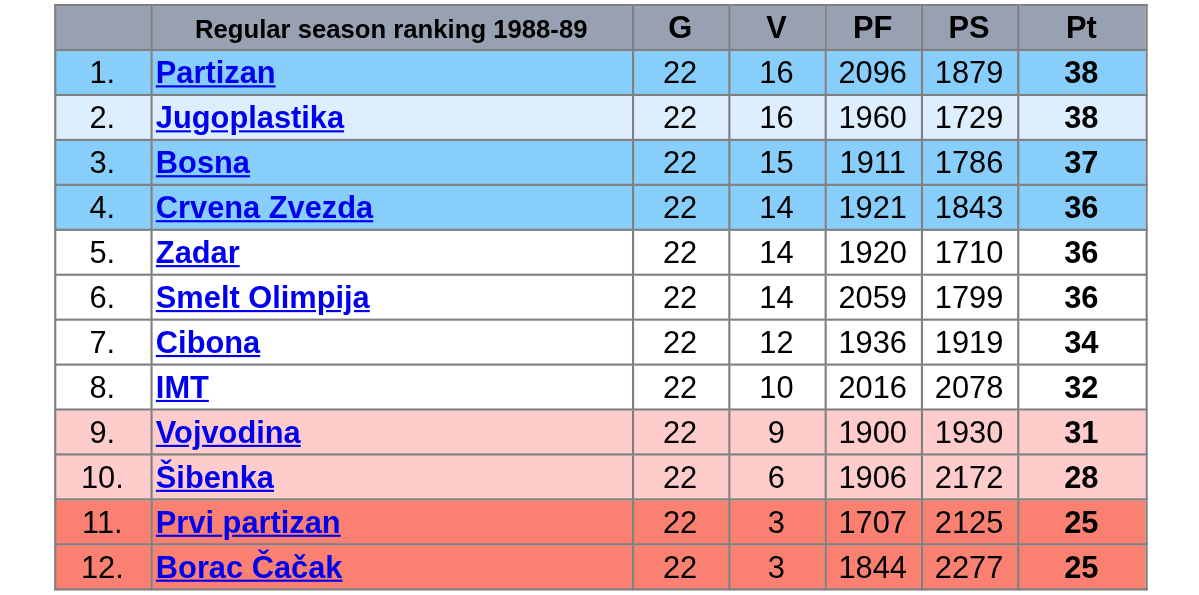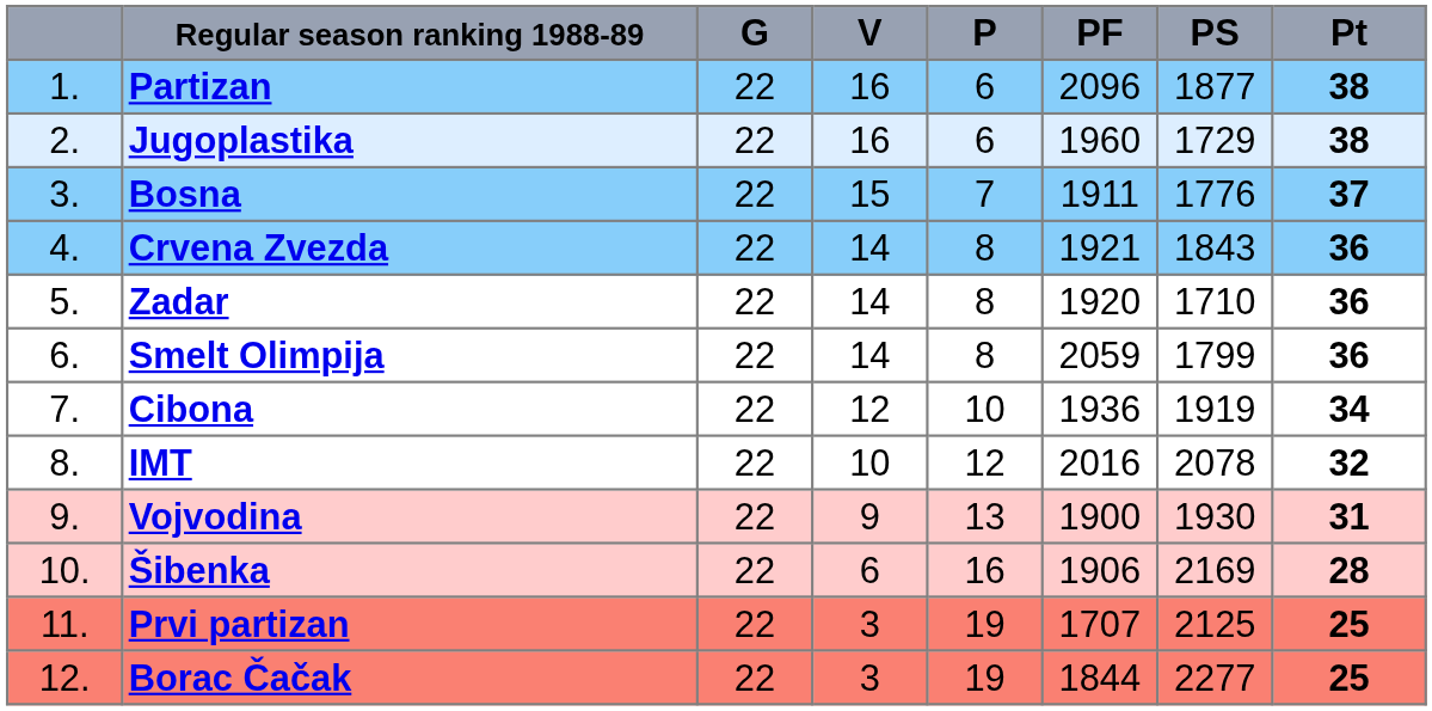 <table align=center style="font-size: 90%; border-collapse:collapse" border=1 cellspacing=0 cellpadding=2>
 <tr align=center bgcolor=#98A1B2>
 <th width=40></th>
 <th width=220><span><small>Regular season ranking 1988-89</small></span></th>
 <th width="40"><span>G</span></th>
 <th width="40"><span>V</span></th>
+<th width="40"><span>P</span></th>
 <th width="40"><span>PF</span></th>
 <th width="40"><span>PS</span></th>
 <th width="55"><span>Pt</span></th>
 </tr>
 <tr align=center style="background:#87CEFA">
 <td>1.</td>
 <td style="text-align:left;"><strong><a href='#'>Partizan</a></strong></td>
 <td>22</td>
 <td>16</td>
+<td>6</td>
 <td>2096</td>
-<td>1879</td>
+<td>1877</td>
 <td><strong>38</strong></td>
 </tr>
 <tr align=center style="background:#DDEEFF">
 <td>2.</td>
 <td style="text-align:left;"><strong><a href='#'>Jugoplastika</a></strong></td>
 <td>22</td>
 <td>16</td>
+<td>6</td>
 <td>1960</td>
 <td>1729</td>
 <td><strong>38</strong></td>
 </tr>
 <tr align=center style="background:#87CEFA">
 <td>3.</td>
 <td style="text-align:left;"><strong><a href='#'>Bosna</a></strong></td>
 <td>22</td>
 <td>15</td>
+<td>7</td>
 <td>1911</td>
-<td>1786</td>
+<td>1776</td>
 <td><strong>37</strong></td>
 </tr>
 <tr align=center style="background:#87CEFA">
 <td>4.</td>
 <td style="text-align:left;"><strong><a href='#'>Crvena Zvezda</a></strong></td>
 <td>22</td>
 <td>14</td>
+<td>8</td>
 <td>1921</td>
 <td>1843</td>
 <td><strong>36</strong></td>
 </tr>
 <tr align=center>
 <td>5.</td>
 <td style="text-align:left;"><strong><a href='#'>Zadar</a></strong></td>
 <td>22</td>
 <td>14</td>
+<td>8</td>
 <td>1920</td>
 <td>1710</td>
 <td><strong>36</strong></td>
 </tr>
 <tr align=center>
 <td>6.</td>
 <td style="text-align:left;"><strong><a href='#'>Smelt Olimpija</a></strong></td>
 <td>22</td>
 <td>14</td>
+<td>8</td>
 <td>2059</td>
 <td>1799</td>
 <td><strong>36</strong></td>
 </tr>
 <tr align=center>
 <td>7.</td>
 <td style="text-align:left;"><strong><a href='#'>Cibona</a></strong></td>
 <td>22</td>
 <td>12</td>
+<td>10</td>
 <td>1936</td>
 <td>1919</td>
 <td><strong>34</strong></td>
 </tr>
 <tr align=center>
 <td>8.</td>
 <td style="text-align:left;"><strong><a href='#'>IMT</a></strong></td>
 <td>22</td>
 <td>10</td>
+<td>12</td>
 <td>2016</td>
 <td>2078</td>
 <td><strong>32</strong></td>
 </tr>
 <tr align=center style="background:#FFCCCC">
 <td>9.</td>
 <td style="text-align:left;"><strong><a href='#'>Vojvodina</a></strong></td>
 <td>22</td>
 <td>9</td>
+<td>13</td>
 <td>1900</td>
 <td>1930</td>
 <td><strong>31</strong></td>
 </tr>
 <tr align=center style="background:#FFCCCC">
 <td>10.</td>
 <td style="text-align:left;"><strong><a href='#'>Šibenka</a></strong></td>
 <td>22</td>
 <td>6</td>
+<td>16</td>
 <td>1906</td>
-<td>2172</td>
+<td>2169</td>
 <td><strong>28</strong></td>
 </tr>
 <tr align=center style="background:#FA8072">
 <td>11.</td>
 <td style="text-align:left;"><strong><a href='#'>Prvi partizan</a></strong></td>
 <td>22</td>
 <td>3</td>
+<td>19</td>
 <td>1707</td>
 <td>2125</td>
 <td><strong>25</strong></td>
 </tr>
 <tr align=center style="background:#FA8072">
 <td>12.</td>
 <td style="text-align:left;"><strong><a href='#'>Borac Čačak</a></strong></td>
 <td>22</td>
 <td>3</td>
+<td>19</td>
 <td>1844</td>
 <td>2277</td>
 <td><strong>25</strong></td>
 </tr>
 </table>
